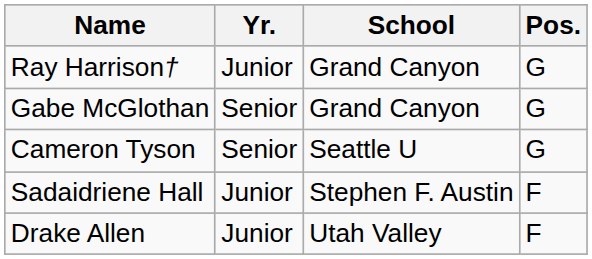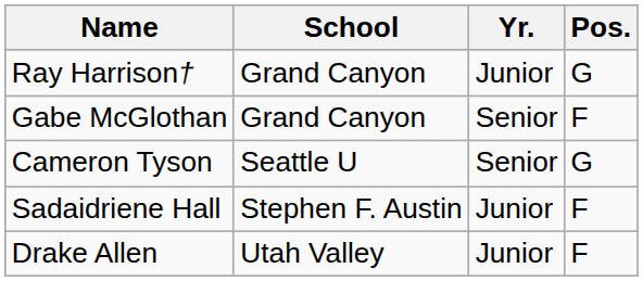 <table class="wikitable">
 <tr>
 <th>Name</th>
+<th>School</th>
 <th>Yr.</th>
-<th>School</th>
 <th>Pos.</th>
 </tr>
 <tr>
 <td>Ray Harrison<em>†</em></td>
+<td>Grand Canyon</td>
 <td>Junior</td>
-<td>Grand Canyon</td>
 <td>G</td>
 </tr>
 <tr>
 <td>Gabe McGlothan</td>
+<td>Grand Canyon</td>
 <td>Senior</td>
-<td>Grand Canyon</td>
-<td>G</td>
+<td>F</td>
 </tr>
 <tr>
 <td>Cameron Tyson</td>
+<td>Seattle U</td>
 <td>Senior</td>
-<td>Seattle U</td>
 <td>G</td>
 </tr>
 <tr>
 <td>Sadaidriene Hall</td>
+<td>Stephen F. Austin</td>
 <td>Junior</td>
-<td>Stephen F. Austin</td>
 <td>F</td>
 </tr>
 <tr>
 <td>Drake Allen</td>
+<td>Utah Valley</td>
 <td>Junior</td>
-<td>Utah Valley</td>
 <td>F</td>
 </tr>
 </table>
